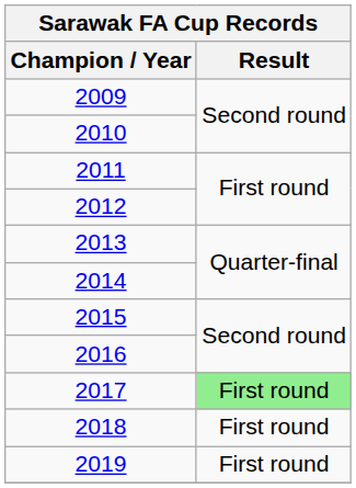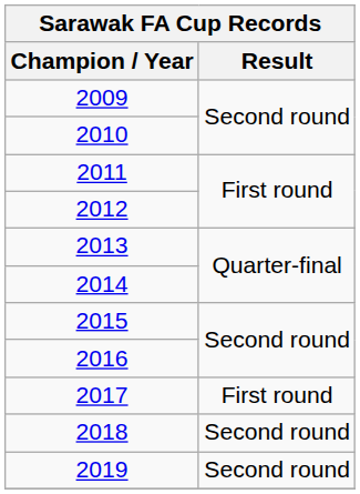 <table class="wikitable" style="text-align: center;">
 <tr>
 <th colspan=8> Sarawak FA Cup Records</th>
 </tr>
 <tr>
 <th>Champion / Year</th>
 <th>Result</th>
 </tr>
 <tr>
 <td> <a href='#'>2009</a></td>
 <td rowspan="2">Second round</td>
 </tr>
 <tr>
 <td> <a href='#'>2010</a></td>
 </tr>
 <tr>
 <td> <a href='#'>2011</a></td>
 <td rowspan="2">First round</td>
 </tr>
 <tr>
 <td> <a href='#'>2012</a></td>
 </tr>
 <tr>
 <td> <a href='#'>2013</a></td>
 <td rowspan="2">Quarter-final</td>
 </tr>
 <tr>
 <td> <a href='#'>2014</a></td>
 </tr>
 <tr>
 <td> <a href='#'>2015</a></td>
 <td rowspan="2">Second round</td>
 </tr>
 <tr>
 <td> <a href='#'>2016</a></td>
 </tr>
 <tr>
 <td> <a href='#'>2017</a></td>
-<td style="background: lightgreen;">First round</td>
+<td>First round</td>
 </tr>
 <tr>
 <td> <a href='#'>2018</a></td>
-<td>First round</td>
+<td>Second round</td>
 </tr>
 <tr>
 <td> <a href='#'>2019</a></td>
-<td>First round</td>
+<td>Second round</td>
 </tr>
 <tr>
 </tr>
 </table>
